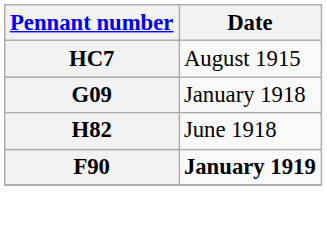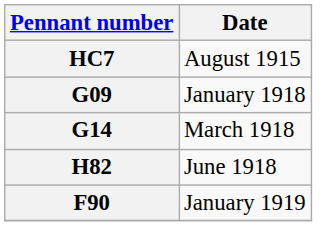 <table class="wikitable" style="text-align:left">
 <tr>
 <th scope="col"><a href='#'>Pennant number</a></th>
 <th scope="col">Date</th>
 </tr>
 <tr>
 <th scope="row">HC7</th>
 <td>August 1915</td>
 </tr>
 <tr>
 <th scope="row">G09</th>
 <td>January 1918</td>
 </tr>
 <tr>
+<th scope="row">G14</th>
+<td>March 1918</td>
+</tr>
+<tr>
 <th scope="row">H82</th>
 <td>June 1918</td>
 </tr>
 <tr>
 <th scope="row">F90</th>
-<td><strong>January 1919</strong></td>
+<td>January 1919</td>
 </tr>
 <tr>
 </tr>
 </table>
